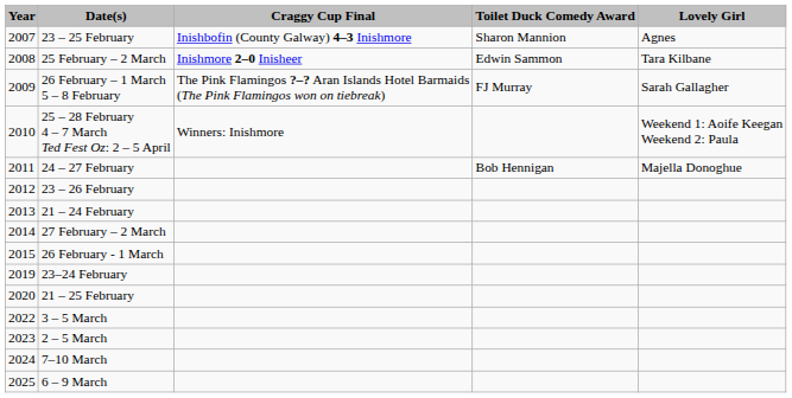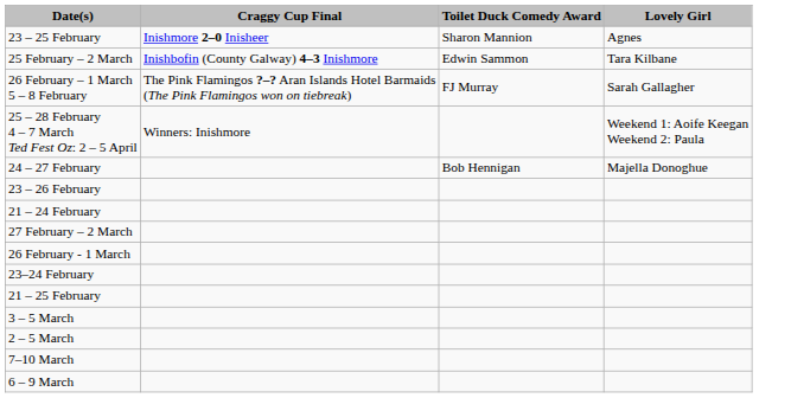 <table class="wikitable">
 <tr>
-<th style="background:silver;">Year</th>
 <th style="background:silver;">Date(s)</th>
 <th style="background:silver;">Craggy Cup Final</th>
 <th style="background:silver;">Toilet Duck Comedy Award</th>
 <th style="background:silver;">Lovely Girl</th>
 </tr>
 <tr>
-<td>2007</td>
 <td>23 – 25 February</td>
-<td><a href='#'>Inishbofin</a> (County Galway) <strong>4–3</strong> <a href='#'>Inishmore</a></td>
+<td><a href='#'>Inishmore</a> <strong>2–0</strong> <a href='#'>Inisheer</a></td>
 <td>Sharon Mannion</td>
 <td>Agnes</td>
 </tr>
 <tr>
-<td>2008</td>
 <td>25 February – 2 March</td>
-<td><a href='#'>Inishmore</a> <strong>2–0</strong> <a href='#'>Inisheer</a></td>
+<td><a href='#'>Inishbofin</a> (County Galway) <strong>4–3</strong> <a href='#'>Inishmore</a></td>
 <td>Edwin Sammon</td>
 <td>Tara Kilbane</td>
 </tr>
 <tr>
-<td>2009</td>
 <td>26 February – 1 March<br>5 – 8 February</td>
 <td>The Pink Flamingos <strong>?–?</strong> Aran Islands Hotel Barmaids<br>(<em>The Pink Flamingos won on tiebreak</em>)</td>
 <td>FJ Murray</td>
 <td>Sarah Gallagher</td>
 </tr>
 <tr>
-<td>2010</td>
 <td>25 – 28 February<br>4 – 7 March<br><em>Ted Fest Oz</em>: 2 – 5 April</td>
 <td>Winners: Inishmore</td>
 <td></td>
 <td>Weekend 1: Aoife Keegan<br>Weekend 2: Paula</td>
 </tr>
 <tr>
-<td>2011</td>
 <td>24 – 27 February</td>
 <td></td>
 <td>Bob Hennigan</td>
 <td>Majella Donoghue</td>
 </tr>
 <tr>
-<td>2012</td>
 <td>23 – 26 February</td>
 <td></td>
 <td></td>
 <td></td>
 </tr>
 <tr>
-<td>2013</td>
 <td>21 – 24 February</td>
 <td></td>
 <td></td>
 <td></td>
 </tr>
 <tr>
-<td>2014</td>
 <td>27 February – 2 March</td>
 <td></td>
 <td></td>
 <td></td>
 </tr>
 <tr>
-<td>2015</td>
 <td>26 February - 1 March</td>
 <td></td>
 <td></td>
 <td></td>
 </tr>
 <tr>
-<td>2019</td>
 <td>23–24 February</td>
 <td></td>
 <td></td>
 <td></td>
 </tr>
 <tr>
-<td>2020</td>
 <td>21 – 25 February</td>
 <td></td>
 <td></td>
 <td></td>
 </tr>
 <tr>
-<td>2022</td>
 <td>3 – 5 March</td>
 <td></td>
 <td></td>
 <td></td>
 </tr>
 <tr>
-<td>2023</td>
 <td>2 – 5 March</td>
 <td></td>
 <td></td>
 <td></td>
 </tr>
 <tr>
-<td>2024</td>
 <td>7–10 March</td>
 <td></td>
 <td></td>
 <td></td>
 </tr>
 <tr>
-<td>2025</td>
 <td>6 – 9 March</td>
 <td></td>
 <td></td>
 <td></td>
 </tr>
 </table>
